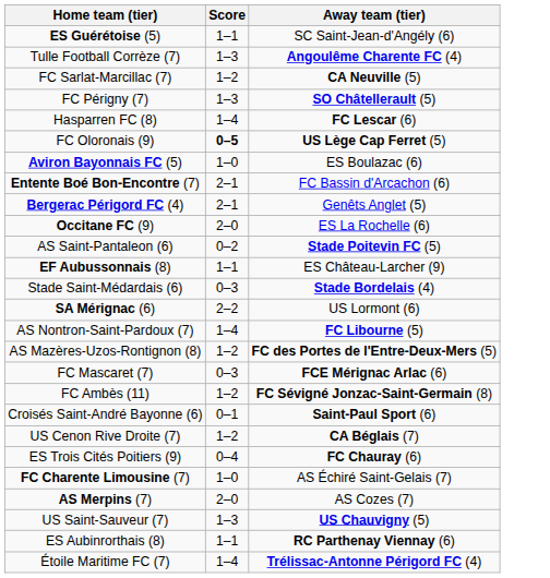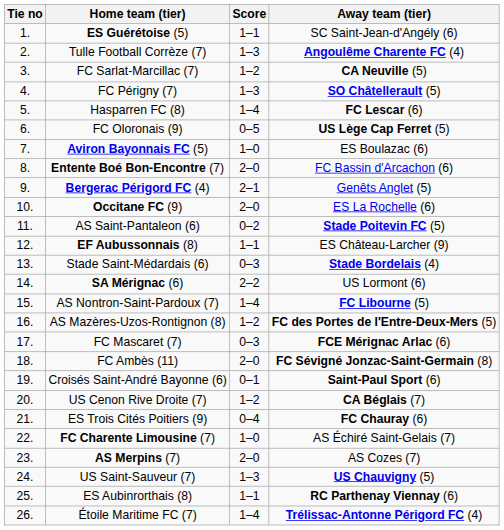 <table class="wikitable" style="text-align: center">
 <tr>
+<th>Tie no</th>
 <th>Home team (tier)</th>
 <th>Score</th>
 <th>Away team (tier)</th>
 </tr>
 <tr>
+<td>1.</td>
 <td><strong>ES Guérétoise</strong> (5)</td>
 <td>1–1 </td>
 <td>SC Saint-Jean-d'Angély (6)</td>
 </tr>
 <tr>
+<td>2.</td>
 <td>Tulle Football Corrèze (7)</td>
 <td>1–3</td>
 <td><strong><a href='#'>Angoulême Charente FC</a></strong> (4)</td>
 </tr>
 <tr>
+<td>3.</td>
 <td>FC Sarlat-Marcillac (7)</td>
 <td>1–2</td>
 <td><strong>CA Neuville</strong> (5)</td>
 </tr>
 <tr>
+<td>4.</td>
 <td>FC Périgny (7)</td>
 <td>1–3</td>
 <td><strong><a href='#'>SO Châtellerault</a></strong> (5)</td>
 </tr>
 <tr>
+<td>5.</td>
 <td>Hasparren FC (8)</td>
 <td>1–4</td>
 <td><strong>FC Lescar</strong> (6)</td>
 </tr>
 <tr>
+<td>6.</td>
 <td>FC Oloronais (9)</td>
-<td><strong>0–5</strong></td>
+<td>0–5</td>
 <td><strong>US Lège Cap Ferret</strong> (5)</td>
 </tr>
 <tr>
+<td>7.</td>
 <td><strong><a href='#'>Aviron Bayonnais FC</a></strong> (5)</td>
 <td>1–0</td>
 <td>ES Boulazac (6)</td>
 </tr>
 <tr>
+<td>8.</td>
 <td><strong>Entente Boé Bon-Encontre</strong> (7)</td>
-<td>2–1</td>
+<td>2–0</td>
 <td><a href='#'>FC Bassin d'Arcachon</a> (6)</td>
 </tr>
 <tr>
+<td>9.</td>
 <td><strong><a href='#'>Bergerac Périgord FC</a></strong> (4)</td>
 <td>2–1</td>
 <td><a href='#'>Genêts Anglet</a> (5)</td>
 </tr>
 <tr>
+<td>10.</td>
 <td><strong>Occitane FC</strong> (9)</td>
 <td>2–0</td>
 <td><a href='#'>ES La Rochelle</a> (6)</td>
 </tr>
 <tr>
+<td>11.</td>
 <td>AS Saint-Pantaleon (6)</td>
 <td>0–2</td>
 <td><strong><a href='#'>Stade Poitevin FC</a></strong> (5)</td>
 </tr>
 <tr>
+<td>12.</td>
 <td><strong>EF Aubussonnais</strong> (8)</td>
 <td>1–1 </td>
 <td>ES Château-Larcher (9)</td>
 </tr>
 <tr>
+<td>13.</td>
 <td>Stade Saint-Médardais (6)</td>
 <td>0–3</td>
 <td><strong><a href='#'>Stade Bordelais</a></strong> (4)</td>
 </tr>
 <tr>
+<td>14.</td>
 <td><strong>SA Mérignac</strong> (6)</td>
 <td>2–2 </td>
 <td>US Lormont (6)</td>
 </tr>
 <tr>
+<td>15.</td>
 <td>AS Nontron-Saint-Pardoux (7)</td>
 <td>1–4</td>
 <td><strong><a href='#'>FC Libourne</a></strong> (5)</td>
 </tr>
 <tr>
+<td>16.</td>
 <td>AS Mazères-Uzos-Rontignon (8)</td>
 <td>1–2</td>
 <td><strong>FC des Portes de l'Entre-Deux-Mers</strong> (5)</td>
 </tr>
 <tr>
+<td>17.</td>
 <td>FC Mascaret (7)</td>
 <td>0–3</td>
 <td><strong>FCE Mérignac Arlac</strong> (6)</td>
 </tr>
 <tr>
+<td>18.</td>
 <td>FC Ambès (11)</td>
-<td>1–2</td>
+<td>2–0</td>
 <td><strong>FC Sévigné Jonzac-Saint-Germain</strong> (8)</td>
 </tr>
 <tr>
+<td>19.</td>
 <td>Croisés Saint-André Bayonne (6)</td>
 <td>0–1</td>
 <td><strong>Saint-Paul Sport</strong> (6)</td>
 </tr>
 <tr>
+<td>20.</td>
 <td>US Cenon Rive Droite (7)</td>
 <td>1–2</td>
 <td><strong>CA Béglais</strong> (7)</td>
 </tr>
 <tr>
+<td>21.</td>
 <td>ES Trois Cités Poitiers (9)</td>
 <td>0–4</td>
 <td><strong>FC Chauray</strong> (6)</td>
 </tr>
 <tr>
+<td>22.</td>
 <td><strong>FC Charente Limousine</strong> (7)</td>
 <td>1–0</td>
 <td>AS Échiré Saint-Gelais (7)</td>
 </tr>
 <tr>
+<td>23.</td>
 <td><strong>AS Merpins</strong> (7)</td>
 <td>2–0</td>
 <td>AS Cozes (7)</td>
 </tr>
 <tr>
+<td>24.</td>
 <td>US Saint-Sauveur (7)</td>
 <td>1–3</td>
 <td><strong><a href='#'>US Chauvigny</a></strong> (5)</td>
 </tr>
 <tr>
+<td>25.</td>
 <td>ES Aubinrorthais (8)</td>
 <td>1–1 </td>
 <td><strong>RC Parthenay Viennay</strong> (6)</td>
 </tr>
 <tr>
+<td>26.</td>
 <td>Étoile Maritime FC (7)</td>
 <td>1–4</td>
 <td><strong><a href='#'>Trélissac-Antonne Périgord FC</a></strong> (4)</td>
 </tr>
 </table>
